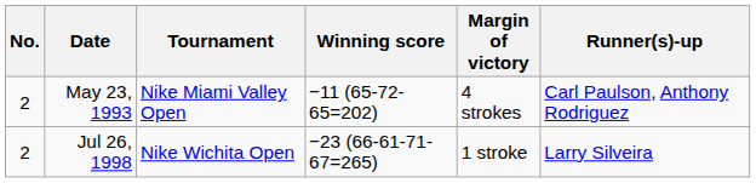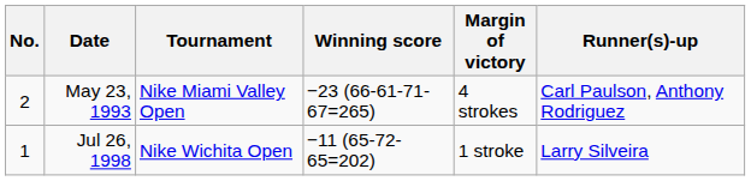 <table class="wikitable" style="font-size:95%;">
 <tr>
 <th>No.</th>
 <th>Date</th>
 <th>Tournament</th>
 <th>Winning score</th>
 <th>Margin of<br>victory</th>
 <th>Runner(s)-up</th>
 </tr>
 <tr>
 <td align=center>2</td>
 <td align=right>May 23, <a href='#'>1993</a></td>
 <td><a href='#'>Nike Miami Valley Open</a></td>
-<td>−11 (65-72-65=202)</td>
+<td>−23 (66-61-71-67=265)</td>
 <td>4 strokes</td>
 <td> <a href='#'>Carl Paulson</a>,  <a href='#'>Anthony Rodriguez</a></td>
 </tr>
 <tr>
-<td align=center>2</td>
+<td align=center>1</td>
 <td align=right>Jul 26, <a href='#'>1998</a></td>
 <td><a href='#'>Nike Wichita Open</a></td>
-<td>−23 (66-61-71-67=265)</td>
+<td>−11 (65-72-65=202)</td>
 <td>1 stroke</td>
 <td> <a href='#'>Larry Silveira</a></td>
 </tr>
 </table>
